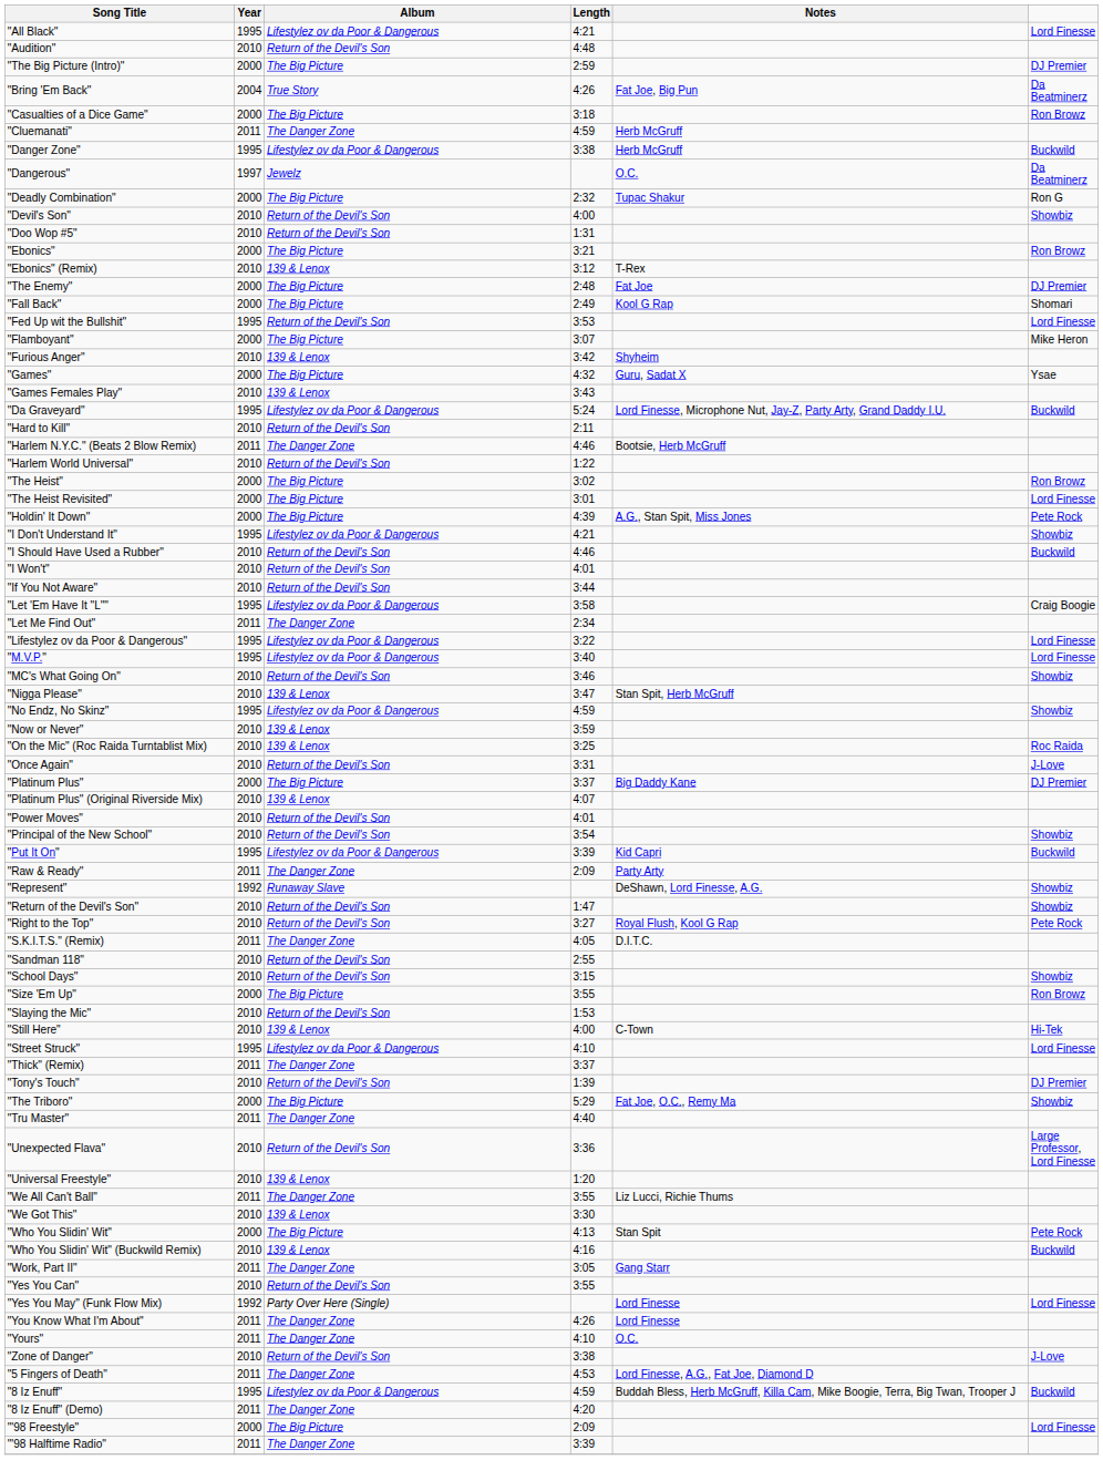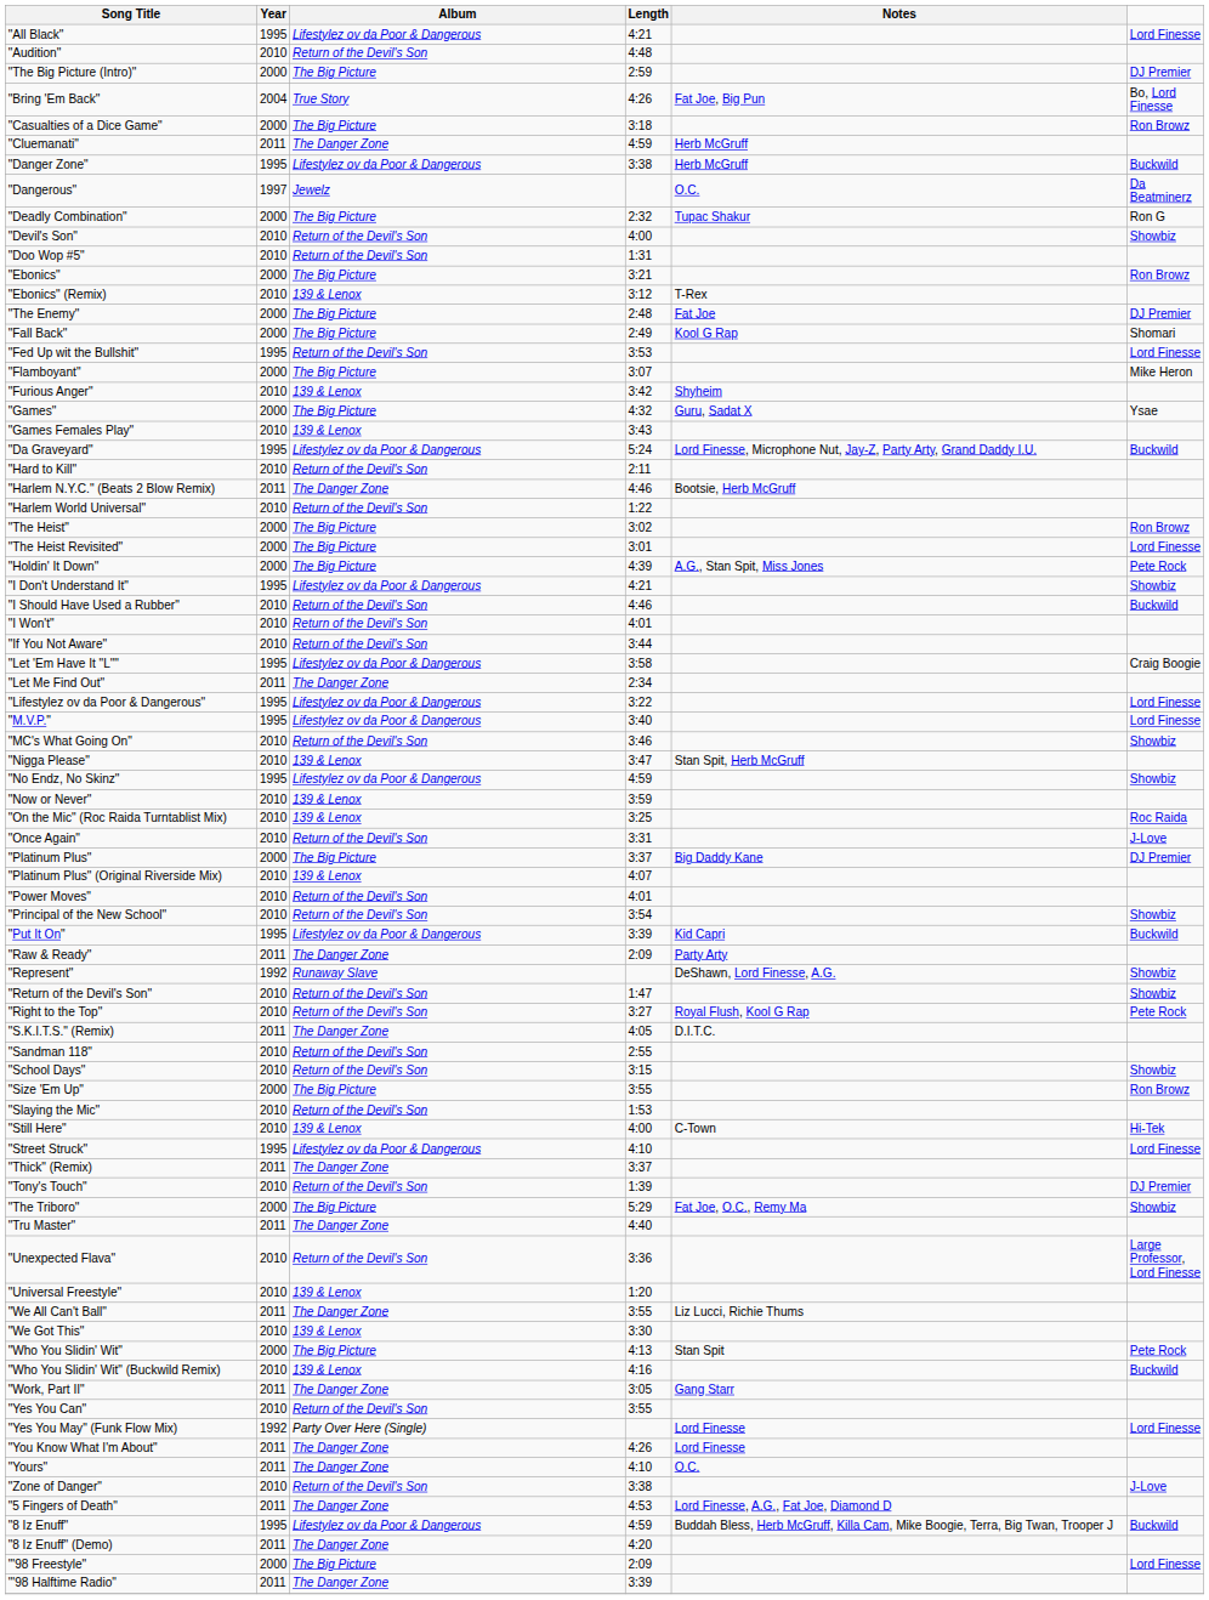 <table class="wikitable sortable">
 <tr>
 <th width="21%">Song Title</th>
 <th width="1%">Year</th>
 <th width="28%">Album</th>
 <th width="1%">Length</th>
 <th width="38%">Notes</th>
 </tr>
 <tr>
 <td>"All Black"</td>
 <td>1995</td>
 <td><em><a href='#'>Lifestylez ov da Poor & Dangerous</a></em></td>
 <td>4:21</td>
 <td></td>
 <td><a href='#'>Lord Finesse</a></td>
 </tr>
 <tr>
 <td>"Audition"</td>
 <td>2010</td>
 <td><em><a href='#'>Return of the Devil's Son</a></em></td>
 <td>4:48</td>
 <td></td>
 <td></td>
 </tr>
 <tr>
 <td>"The Big Picture (Intro)"</td>
 <td>2000</td>
 <td><em><a href='#'>The Big Picture</a></em></td>
 <td>2:59</td>
 <td></td>
 <td><a href='#'>DJ Premier</a></td>
 </tr>
 <tr>
 <td>"Bring 'Em Back"</td>
 <td>2004</td>
 <td><em><a href='#'>True Story</a></em></td>
 <td>4:26</td>
 <td><a href='#'>Fat Joe</a>, <a href='#'>Big Pun</a></td>
-<td><a href='#'>Da Beatminerz</a></td>
+<td>Bo, <a href='#'>Lord Finesse</a></td>
 </tr>
 <tr>
 <td>"Casualties of a Dice Game"</td>
 <td>2000</td>
 <td><em><a href='#'>The Big Picture</a></em></td>
 <td>3:18</td>
 <td></td>
 <td><a href='#'>Ron Browz</a></td>
 </tr>
 <tr>
 <td>"Cluemanati"</td>
 <td>2011</td>
 <td><em><a href='#'>The Danger Zone</a></em></td>
 <td>4:59</td>
 <td><a href='#'>Herb McGruff</a></td>
 <td></td>
 </tr>
 <tr>
 <td>"Danger Zone"</td>
 <td>1995</td>
 <td><em><a href='#'>Lifestylez ov da Poor & Dangerous</a></em></td>
 <td>3:38</td>
 <td><a href='#'>Herb McGruff</a></td>
 <td><a href='#'>Buckwild</a></td>
 </tr>
 <tr>
 <td>"Dangerous"</td>
 <td>1997</td>
 <td><em><a href='#'>Jewelz</a></em></td>
 <td></td>
 <td><a href='#'>O.C.</a></td>
 <td><a href='#'>Da Beatminerz</a></td>
 </tr>
 <tr>
 <td>"Deadly Combination"</td>
 <td>2000</td>
 <td><em><a href='#'>The Big Picture</a></em></td>
 <td>2:32</td>
 <td><a href='#'>Tupac Shakur</a></td>
 <td>Ron G</td>
 </tr>
 <tr>
 <td>"Devil's Son"</td>
 <td>2010</td>
 <td><em><a href='#'>Return of the Devil's Son</a></em></td>
 <td>4:00</td>
 <td></td>
 <td><a href='#'>Showbiz</a></td>
 </tr>
 <tr>
 <td>"Doo Wop #5"</td>
 <td>2010</td>
 <td><em><a href='#'>Return of the Devil's Son</a></em></td>
 <td>1:31</td>
 <td></td>
 <td></td>
 </tr>
 <tr>
 <td>"Ebonics"</td>
 <td>2000</td>
 <td><em><a href='#'>The Big Picture</a></em></td>
 <td>3:21</td>
 <td></td>
 <td><a href='#'>Ron Browz</a></td>
 </tr>
 <tr>
 <td>"Ebonics" (Remix)</td>
 <td>2010</td>
 <td><em><a href='#'>139 & Lenox</a></em></td>
 <td>3:12</td>
 <td>T-Rex</td>
 <td></td>
 </tr>
 <tr>
 <td>"The Enemy"</td>
 <td>2000</td>
 <td><em><a href='#'>The Big Picture</a></em></td>
 <td>2:48</td>
 <td><a href='#'>Fat Joe</a></td>
 <td><a href='#'>DJ Premier</a></td>
 </tr>
 <tr>
 <td>"Fall Back"</td>
 <td>2000</td>
 <td><em><a href='#'>The Big Picture</a></em></td>
 <td>2:49</td>
 <td><a href='#'>Kool G Rap</a></td>
 <td>Shomari</td>
 </tr>
 <tr>
 <td>"Fed Up wit the Bullshit"</td>
 <td>1995</td>
 <td><em><a href='#'>Return of the Devil's Son</a></em></td>
 <td>3:53</td>
 <td></td>
 <td><a href='#'>Lord Finesse</a></td>
 </tr>
 <tr>
 <td>"Flamboyant"</td>
 <td>2000</td>
 <td><em><a href='#'>The Big Picture</a></em></td>
 <td>3:07</td>
 <td></td>
 <td>Mike Heron</td>
 </tr>
 <tr>
 <td>"Furious Anger"</td>
 <td>2010</td>
 <td><em><a href='#'>139 & Lenox</a></em></td>
 <td>3:42</td>
 <td><a href='#'>Shyheim</a></td>
 <td></td>
 </tr>
 <tr>
 <td>"Games"</td>
 <td>2000</td>
 <td><em><a href='#'>The Big Picture</a></em></td>
 <td>4:32</td>
 <td><a href='#'>Guru</a>, <a href='#'>Sadat X</a></td>
 <td>Ysae</td>
 </tr>
 <tr>
 <td>"Games Females Play"</td>
 <td>2010</td>
 <td><em><a href='#'>139 & Lenox</a></em></td>
 <td>3:43</td>
 <td></td>
 <td></td>
 </tr>
 <tr>
 <td>"Da Graveyard"</td>
 <td>1995</td>
 <td><em><a href='#'>Lifestylez ov da Poor & Dangerous</a></em></td>
 <td>5:24</td>
 <td><a href='#'>Lord Finesse</a>, Microphone Nut, <a href='#'>Jay-Z</a>, <a href='#'>Party Arty</a>, <a href='#'>Grand Daddy I.U.</a></td>
 <td><a href='#'>Buckwild</a></td>
 </tr>
 <tr>
 <td>"Hard to Kill"</td>
 <td>2010</td>
 <td><em><a href='#'>Return of the Devil's Son</a></em></td>
 <td>2:11</td>
 <td></td>
 <td></td>
 </tr>
 <tr>
 <td>"Harlem N.Y.C." (Beats 2 Blow Remix)</td>
 <td>2011</td>
 <td><em><a href='#'>The Danger Zone</a></em></td>
 <td>4:46</td>
 <td>Bootsie, <a href='#'>Herb McGruff</a></td>
 <td></td>
 </tr>
 <tr>
 <td>"Harlem World Universal"</td>
 <td>2010</td>
 <td><em><a href='#'>Return of the Devil's Son</a></em></td>
 <td>1:22</td>
 <td></td>
 <td></td>
 </tr>
 <tr>
 <td>"The Heist"</td>
 <td>2000</td>
 <td><em><a href='#'>The Big Picture</a></em></td>
 <td>3:02</td>
 <td></td>
 <td><a href='#'>Ron Browz</a></td>
 </tr>
 <tr>
 <td>"The Heist Revisited"</td>
 <td>2000</td>
 <td><em><a href='#'>The Big Picture</a></em></td>
 <td>3:01</td>
 <td></td>
 <td><a href='#'>Lord Finesse</a></td>
 </tr>
 <tr>
 <td>"Holdin' It Down"</td>
 <td>2000</td>
 <td><em><a href='#'>The Big Picture</a></em></td>
 <td>4:39</td>
 <td><a href='#'>A.G.</a>, Stan Spit, <a href='#'>Miss Jones</a></td>
 <td><a href='#'>Pete Rock</a></td>
 </tr>
 <tr>
 <td>"I Don't Understand It"</td>
 <td>1995</td>
 <td><em><a href='#'>Lifestylez ov da Poor & Dangerous</a></em></td>
 <td>4:21</td>
 <td></td>
 <td><a href='#'>Showbiz</a></td>
 </tr>
 <tr>
 <td>"I Should Have Used a Rubber"</td>
 <td>2010</td>
 <td><em><a href='#'>Return of the Devil's Son</a></em></td>
 <td>4:46</td>
 <td></td>
 <td><a href='#'>Buckwild</a></td>
 </tr>
 <tr>
 <td>"I Won't"</td>
 <td>2010</td>
 <td><em><a href='#'>Return of the Devil's Son</a></em></td>
 <td>4:01</td>
 <td></td>
 <td></td>
 </tr>
 <tr>
 <td>"If You Not Aware"</td>
 <td>2010</td>
 <td><em><a href='#'>Return of the Devil's Son</a></em></td>
 <td>3:44</td>
 <td></td>
 <td></td>
 </tr>
 <tr>
 <td>"Let 'Em Have It "L""</td>
 <td>1995</td>
 <td><em><a href='#'>Lifestylez ov da Poor & Dangerous</a></em></td>
 <td>3:58</td>
 <td></td>
 <td>Craig Boogie</td>
 </tr>
 <tr>
 <td>"Let Me Find Out"</td>
 <td>2011</td>
 <td><em><a href='#'>The Danger Zone</a></em></td>
 <td>2:34</td>
 <td></td>
 <td></td>
 </tr>
 <tr>
 <td>"Lifestylez ov da Poor & Dangerous"</td>
 <td>1995</td>
 <td><em><a href='#'>Lifestylez ov da Poor & Dangerous</a></em></td>
 <td>3:22</td>
 <td></td>
 <td><a href='#'>Lord Finesse</a></td>
 </tr>
 <tr>
 <td>"<a href='#'>M.V.P.</a>"</td>
 <td>1995</td>
 <td><em><a href='#'>Lifestylez ov da Poor & Dangerous</a></em></td>
 <td>3:40</td>
 <td></td>
 <td><a href='#'>Lord Finesse</a></td>
 </tr>
 <tr>
 <td>"MC's What Going On"</td>
 <td>2010</td>
 <td><em><a href='#'>Return of the Devil's Son</a></em></td>
 <td>3:46</td>
 <td></td>
 <td><a href='#'>Showbiz</a></td>
 </tr>
 <tr>
 <td>"Nigga Please"</td>
 <td>2010</td>
 <td><em><a href='#'>139 & Lenox</a></em></td>
 <td>3:47</td>
 <td>Stan Spit, <a href='#'>Herb McGruff</a></td>
 <td></td>
 </tr>
 <tr>
 <td>"No Endz, No Skinz"</td>
 <td>1995</td>
 <td><em><a href='#'>Lifestylez ov da Poor & Dangerous</a></em></td>
 <td>4:59</td>
 <td></td>
 <td><a href='#'>Showbiz</a></td>
 </tr>
 <tr>
 <td>"Now or Never"</td>
 <td>2010</td>
 <td><em><a href='#'>139 & Lenox</a></em></td>
 <td>3:59</td>
 <td></td>
 <td></td>
 </tr>
 <tr>
 <td>"On the Mic" (Roc Raida Turntablist Mix)</td>
 <td>2010</td>
 <td><em><a href='#'>139 & Lenox</a></em></td>
 <td>3:25</td>
 <td></td>
 <td><a href='#'>Roc Raida</a></td>
 </tr>
 <tr>
 <td>"Once Again"</td>
 <td>2010</td>
 <td><em><a href='#'>Return of the Devil's Son</a></em></td>
 <td>3:31</td>
 <td></td>
 <td><a href='#'>J-Love</a></td>
 </tr>
 <tr>
 <td>"Platinum Plus"</td>
 <td>2000</td>
 <td><em><a href='#'>The Big Picture</a></em></td>
 <td>3:37</td>
 <td><a href='#'>Big Daddy Kane</a></td>
 <td><a href='#'>DJ Premier</a></td>
 </tr>
 <tr>
 <td>"Platinum Plus" (Original Riverside Mix)</td>
 <td>2010</td>
 <td><em><a href='#'>139 & Lenox</a></em></td>
 <td>4:07</td>
 <td></td>
 <td></td>
 </tr>
 <tr>
 <td>"Power Moves"</td>
 <td>2010</td>
 <td><em><a href='#'>Return of the Devil's Son</a></em></td>
 <td>4:01</td>
 <td></td>
 <td></td>
 </tr>
 <tr>
 <td>"Principal of the New School"</td>
 <td>2010</td>
 <td><em><a href='#'>Return of the Devil's Son</a></em></td>
 <td>3:54</td>
 <td></td>
 <td><a href='#'>Showbiz</a></td>
 </tr>
 <tr>
 <td>"<a href='#'>Put It On</a>"</td>
 <td>1995</td>
 <td><em><a href='#'>Lifestylez ov da Poor & Dangerous</a></em></td>
 <td>3:39</td>
 <td><a href='#'>Kid Capri</a></td>
 <td><a href='#'>Buckwild</a></td>
 </tr>
 <tr>
 <td>"Raw & Ready"</td>
 <td>2011</td>
 <td><em><a href='#'>The Danger Zone</a></em></td>
 <td>2:09</td>
 <td><a href='#'>Party Arty</a></td>
 <td></td>
 </tr>
 <tr>
 <td>"Represent"</td>
 <td>1992</td>
 <td><em><a href='#'>Runaway Slave</a></em></td>
 <td></td>
 <td>DeShawn, <a href='#'>Lord Finesse</a>, <a href='#'>A.G.</a></td>
 <td><a href='#'>Showbiz</a></td>
 </tr>
 <tr>
 <td>"Return of the Devil's Son"</td>
 <td>2010</td>
 <td><em><a href='#'>Return of the Devil's Son</a></em></td>
 <td>1:47</td>
 <td></td>
 <td><a href='#'>Showbiz</a></td>
 </tr>
 <tr>
 <td>"Right to the Top"</td>
 <td>2010</td>
 <td><em><a href='#'>Return of the Devil's Son</a></em></td>
 <td>3:27</td>
 <td><a href='#'>Royal Flush</a>, <a href='#'>Kool G Rap</a></td>
 <td><a href='#'>Pete Rock</a></td>
 </tr>
 <tr>
 <td>"S.K.I.T.S." (Remix)</td>
 <td>2011</td>
 <td><em><a href='#'>The Danger Zone</a></em></td>
 <td>4:05</td>
 <td>D.I.T.C.</td>
 <td></td>
 </tr>
 <tr>
 <td>"Sandman 118"</td>
 <td>2010</td>
 <td><em><a href='#'>Return of the Devil's Son</a></em></td>
 <td>2:55</td>
 <td></td>
 <td></td>
 </tr>
 <tr>
 <td>"School Days"</td>
 <td>2010</td>
 <td><em><a href='#'>Return of the Devil's Son</a></em></td>
 <td>3:15</td>
 <td></td>
 <td><a href='#'>Showbiz</a></td>
 </tr>
 <tr>
 <td>"Size 'Em Up"</td>
 <td>2000</td>
 <td><em><a href='#'>The Big Picture</a></em></td>
 <td>3:55</td>
 <td></td>
 <td><a href='#'>Ron Browz</a></td>
 </tr>
 <tr>
 <td>"Slaying the Mic"</td>
 <td>2010</td>
 <td><em><a href='#'>Return of the Devil's Son</a></em></td>
 <td>1:53</td>
 <td></td>
 <td></td>
 </tr>
 <tr>
 <td>"Still Here"</td>
 <td>2010</td>
 <td><em><a href='#'>139 & Lenox</a></em></td>
 <td>4:00</td>
 <td>C-Town</td>
 <td><a href='#'>Hi-Tek</a></td>
 </tr>
 <tr>
 <td>"Street Struck"</td>
 <td>1995</td>
 <td><em><a href='#'>Lifestylez ov da Poor & Dangerous</a></em></td>
 <td>4:10</td>
 <td></td>
 <td><a href='#'>Lord Finesse</a></td>
 </tr>
 <tr>
 <td>"Thick" (Remix)</td>
 <td>2011</td>
 <td><em><a href='#'>The Danger Zone</a></em></td>
 <td>3:37</td>
 <td></td>
 <td></td>
 </tr>
 <tr>
 <td>"Tony's Touch"</td>
 <td>2010</td>
 <td><em><a href='#'>Return of the Devil's Son</a></em></td>
 <td>1:39</td>
 <td></td>
 <td><a href='#'>DJ Premier</a></td>
 </tr>
 <tr>
 <td>"The Triboro"</td>
 <td>2000</td>
 <td><em><a href='#'>The Big Picture</a></em></td>
 <td>5:29</td>
 <td><a href='#'>Fat Joe</a>, <a href='#'>O.C.</a>, <a href='#'>Remy Ma</a></td>
 <td><a href='#'>Showbiz</a></td>
 </tr>
 <tr>
 <td>"Tru Master"</td>
 <td>2011</td>
 <td><em><a href='#'>The Danger Zone</a></em></td>
 <td>4:40</td>
 <td></td>
 <td></td>
 </tr>
 <tr>
 <td>"Unexpected Flava"</td>
 <td>2010</td>
 <td><em><a href='#'>Return of the Devil's Son</a></em></td>
 <td>3:36</td>
 <td></td>
 <td><a href='#'>Large Professor</a>, <a href='#'>Lord Finesse</a></td>
 </tr>
 <tr>
 <td>"Universal Freestyle"</td>
 <td>2010</td>
 <td><em><a href='#'>139 & Lenox</a></em></td>
 <td>1:20</td>
 <td></td>
 <td></td>
 </tr>
 <tr>
 <td>"We All Can't Ball"</td>
 <td>2011</td>
 <td><em><a href='#'>The Danger Zone</a></em></td>
 <td>3:55</td>
 <td>Liz Lucci, Richie Thums</td>
 <td></td>
 </tr>
 <tr>
 <td>"We Got This"</td>
 <td>2010</td>
 <td><em><a href='#'>139 & Lenox</a></em></td>
 <td>3:30</td>
 <td></td>
 <td></td>
 </tr>
 <tr>
 <td>"Who You Slidin' Wit"</td>
 <td>2000</td>
 <td><em><a href='#'>The Big Picture</a></em></td>
 <td>4:13</td>
 <td>Stan Spit</td>
 <td><a href='#'>Pete Rock</a></td>
 </tr>
 <tr>
 <td>"Who You Slidin' Wit" (Buckwild Remix)</td>
 <td>2010</td>
 <td><em><a href='#'>139 & Lenox</a></em></td>
 <td>4:16</td>
 <td></td>
 <td><a href='#'>Buckwild</a></td>
 </tr>
 <tr>
 <td>"Work, Part II"</td>
 <td>2011</td>
 <td><em><a href='#'>The Danger Zone</a></em></td>
 <td>3:05</td>
 <td><a href='#'>Gang Starr</a></td>
 <td></td>
 </tr>
 <tr>
 <td>"Yes You Can"</td>
 <td>2010</td>
 <td><em><a href='#'>Return of the Devil's Son</a></em></td>
 <td>3:55</td>
 <td></td>
 <td></td>
 </tr>
 <tr>
 <td>"Yes You May" (Funk Flow Mix)</td>
 <td>1992</td>
 <td><em>Party Over Here (Single)</em></td>
 <td></td>
 <td><a href='#'>Lord Finesse</a></td>
 <td><a href='#'>Lord Finesse</a></td>
 </tr>
 <tr>
 <td>"You Know What I'm About"</td>
 <td>2011</td>
 <td><em><a href='#'>The Danger Zone</a></em></td>
 <td>4:26</td>
 <td><a href='#'>Lord Finesse</a></td>
 <td></td>
 </tr>
 <tr>
 <td>"Yours"</td>
 <td>2011</td>
 <td><em><a href='#'>The Danger Zone</a></em></td>
 <td>4:10</td>
 <td><a href='#'>O.C.</a></td>
 <td></td>
 </tr>
 <tr>
 <td>"Zone of Danger"</td>
 <td>2010</td>
 <td><em><a href='#'>Return of the Devil's Son</a></em></td>
 <td>3:38</td>
 <td></td>
 <td><a href='#'>J-Love</a></td>
 </tr>
 <tr>
 <td>"5 Fingers of Death"</td>
 <td>2011</td>
 <td><em><a href='#'>The Danger Zone</a></em></td>
 <td>4:53</td>
 <td><a href='#'>Lord Finesse</a>, <a href='#'>A.G.</a>, <a href='#'>Fat Joe</a>, <a href='#'>Diamond D</a></td>
 <td></td>
 </tr>
 <tr>
 <td>"8 Iz Enuff"</td>
 <td>1995</td>
 <td><em><a href='#'>Lifestylez ov da Poor & Dangerous</a></em></td>
 <td>4:59</td>
 <td>Buddah Bless, <a href='#'>Herb McGruff</a>, <a href='#'>Killa Cam</a>, Mike Boogie, Terra, Big Twan, Trooper J</td>
 <td><a href='#'>Buckwild</a></td>
 </tr>
 <tr>
 <td>"8 Iz Enuff" (Demo)</td>
 <td>2011</td>
 <td><em><a href='#'>The Danger Zone</a></em></td>
 <td>4:20</td>
 <td></td>
 <td></td>
 </tr>
 <tr>
 <td>"'98 Freestyle"</td>
 <td>2000</td>
 <td><em><a href='#'>The Big Picture</a></em></td>
 <td>2:09</td>
 <td></td>
 <td><a href='#'>Lord Finesse</a></td>
 </tr>
 <tr>
 <td>"'98 Halftime Radio"</td>
 <td>2011</td>
 <td><em><a href='#'>The Danger Zone</a></em></td>
 <td>3:39</td>
 <td></td>
 <td></td>
 </tr>
 <tr>
 </tr>
 </table>
